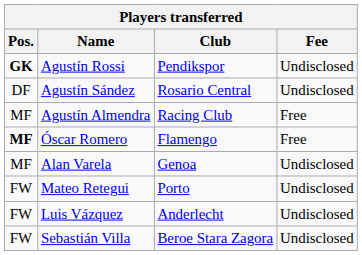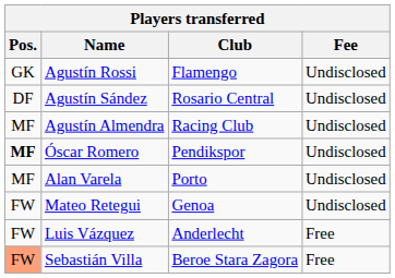 <table class="wikitable" style="font-size:95%;">
 <tr>
 <th colspan="5">Players transferred</th>
 </tr>
 <tr>
 <th>Pos.</th>
 <th>Name</th>
 <th>Club</th>
 <th>Fee</th>
 </tr>
 <tr>
-<td align="center"><strong>GK</strong></td>
+<td align="center">GK</td>
 <td> <a href='#'>Agustín Rossi</a></td>
-<td> <a href='#'>Pendikspor</a></td>
+<td> <a href='#'>Flamengo</a></td>
 <td>Undisclosed</td>
 </tr>
 <tr>
 <td align="center">DF</td>
 <td> <a href='#'>Agustín Sández</a></td>
 <td> <a href='#'>Rosario Central</a></td>
 <td>Undisclosed</td>
 </tr>
 <tr>
 <td align="center">MF</td>
 <td> <a href='#'>Agustín Almendra</a></td>
 <td> <a href='#'>Racing Club</a></td>
-<td>Free</td>
+<td>Undisclosed</td>
 </tr>
 <tr>
 <td align="center"><strong>MF</strong></td>
 <td> <a href='#'>Óscar Romero</a></td>
-<td> <a href='#'>Flamengo</a></td>
-<td>Free</td>
+<td> <a href='#'>Pendikspor</a></td>
+<td>Undisclosed</td>
 </tr>
 <tr>
 <td align="center">MF</td>
 <td> <a href='#'>Alan Varela</a></td>
-<td> <a href='#'>Genoa</a></td>
+<td> <a href='#'>Porto</a></td>
 <td>Undisclosed</td>
 </tr>
 <tr>
 <td align="center">FW</td>
 <td> <a href='#'>Mateo Retegui</a></td>
-<td> <a href='#'>Porto</a></td>
+<td> <a href='#'>Genoa</a></td>
 <td>Undisclosed</td>
 </tr>
 <tr>
 <td align="center">FW</td>
 <td> <a href='#'>Luis Vázquez</a></td>
 <td> <a href='#'>Anderlecht</a></td>
-<td>Undisclosed</td>
+<td>Free</td>
 </tr>
 <tr>
-<td align="center">FW</td>
+<td align="center" style="background: lightsalmon;">FW</td>
 <td> <a href='#'>Sebastián Villa</a></td>
 <td> <a href='#'>Beroe Stara Zagora</a></td>
-<td>Undisclosed</td>
+<td>Free</td>
 </tr>
 </table>
